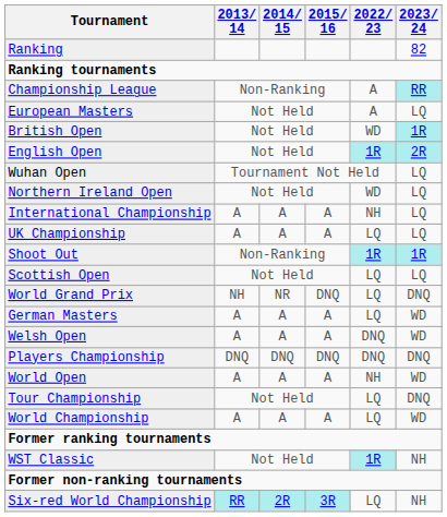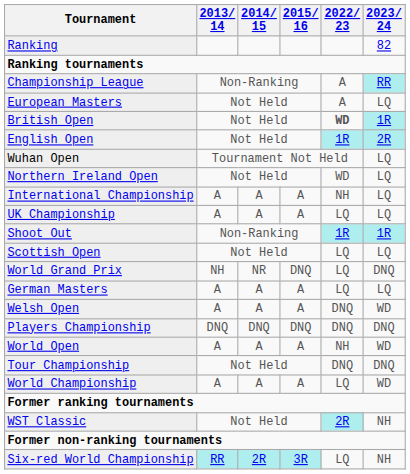 <table class="wikitable" style="font-size:85%;">
 <tr>
 <th>Tournament</th>
 <th><a href='#'>2013/<br>14</a></th>
 <th><a href='#'>2014/<br>15</a></th>
 <th><a href='#'>2015/<br>16</a></th>
 <th><a href='#'>2022/<br>23</a></th>
 <th><a href='#'>2023/<br>24</a></th>
 </tr>
 <tr>
 <td style="background:#EFEFEF;"><a href='#'>Ranking</a></td>
 <td align="center"></td>
 <td align="center"></td>
 <td align="center"></td>
 <td align="center"></td>
 <td align="center"><a href='#'>82</a></td>
 </tr>
 <tr>
 <td colspan="10"><strong>Ranking tournaments</strong></td>
 </tr>
 <tr>
 <td style="background:#EFEFEF;"><a href='#'>Championship League</a></td>
 <td align="center" colspan="3" style="color:#555555;">Non-Ranking</td>
 <td align="center" style="color:#555555;">A</td>
 <td align="center" style="background:#afeeee;"><a href='#'>RR</a></td>
 </tr>
 <tr>
 <td style="background:#EFEFEF;"><a href='#'>European Masters</a></td>
 <td align="center" colspan="3" style="color:#555555;">Not Held</td>
 <td align="center" style="color:#555555;">A</td>
 <td align="center" style="color:#555555;">LQ</td>
 </tr>
 <tr>
 <td style="background:#EFEFEF;"><a href='#'>British Open</a></td>
 <td align="center" colspan="3" style="color:#555555;">Not Held</td>
-<td align="center" style="color:#555555;">WD</td>
+<td align="center" style="color:#555555;"><strong>WD</strong></td>
 <td align="center" style="background:#afeeee;"><a href='#'>1R</a></td>
 </tr>
 <tr>
 <td style="background:#EFEFEF;"><a href='#'>English Open</a></td>
 <td align="center" colspan="3" style="color:#555555;">Not Held</td>
 <td align="center" style="background:#afeeee;"><a href='#'>1R</a></td>
 <td align="center" style="background:#afeeee;"><a href='#'>2R</a></td>
 </tr>
 <tr>
 <td style="background:#EFEFEF;">Wuhan Open</td>
 <td align="center" colspan="4" style="color:#555555;">Tournament Not Held</td>
 <td align="center" style="color:#555555;">LQ</td>
 </tr>
 <tr>
 <td style="background:#EFEFEF;"><a href='#'>Northern Ireland Open</a></td>
 <td align="center" colspan="3" style="color:#555555;">Not Held</td>
 <td align="center" style="color:#555555;">WD</td>
 <td align="center" style="color:#555555;">LQ</td>
 </tr>
 <tr>
 <td style="background:#EFEFEF;"><a href='#'>International Championship</a></td>
 <td align="center" style="color:#555555;">A</td>
 <td align="center" style="color:#555555;">A</td>
 <td align="center" style="color:#555555;">A</td>
 <td align="center" style="color:#555555;">NH</td>
 <td align="center" style="color:#555555;">LQ</td>
 </tr>
 <tr>
 <td style="background:#EFEFEF;"><a href='#'>UK Championship</a></td>
 <td align="center" style="color:#555555;">A</td>
 <td align="center" style="color:#555555;">A</td>
 <td align="center" style="color:#555555;">A</td>
 <td align="center" style="color:#555555;">LQ</td>
 <td align="center" style="color:#555555;">LQ</td>
 </tr>
 <tr>
 <td style="background:#EFEFEF;"><a href='#'>Shoot Out</a></td>
 <td align="center" colspan="3" style="color:#555555;">Non-Ranking</td>
 <td align="center" style="background:#afeeee;"><a href='#'>1R</a></td>
 <td align="center" style="background:#afeeee;"><a href='#'>1R</a></td>
 </tr>
 <tr>
 <td style="background:#EFEFEF;"><a href='#'>Scottish Open</a></td>
 <td align="center" colspan="3" style="color:#555555;">Not Held</td>
 <td align="center" style="color:#555555;">LQ</td>
 <td align="center" style="color:#555555;">LQ</td>
 </tr>
 <tr>
 <td style="background:#EFEFEF;"><a href='#'>World Grand Prix</a></td>
 <td align="center" style="color:#555555;">NH</td>
 <td align="center" style="color:#555555;">NR</td>
 <td align="center" style="color:#555555;">DNQ</td>
 <td align="center" style="color:#555555;">LQ</td>
 <td align="center" style="color:#555555;">DNQ</td>
 </tr>
 <tr>
 <td style="background:#EFEFEF;"><a href='#'>German Masters</a></td>
 <td align="center" style="color:#555555;">A</td>
 <td align="center" style="color:#555555;">A</td>
 <td align="center" style="color:#555555;">A</td>
 <td align="center" style="color:#555555;">LQ</td>
-<td align="center" style="color:#555555;">WD</td>
+<td align="center" style="color:#555555;">LQ</td>
 </tr>
 <tr>
 <td style="background:#EFEFEF;"><a href='#'>Welsh Open</a></td>
 <td align="center" style="color:#555555;">A</td>
 <td align="center" style="color:#555555;">A</td>
 <td align="center" style="color:#555555;">A</td>
 <td align="center" style="color:#555555;">DNQ</td>
 <td align="center" style="color:#555555;">WD</td>
 </tr>
 <tr>
 <td style="background:#EFEFEF;"><a href='#'>Players Championship</a></td>
 <td align="center" style="color:#555555;">DNQ</td>
 <td align="center" style="color:#555555;">DNQ</td>
 <td align="center" style="color:#555555;">DNQ</td>
 <td align="center" style="color:#555555;">DNQ</td>
 <td align="center" style="color:#555555;">DNQ</td>
 </tr>
 <tr>
 <td style="background:#EFEFEF;"><a href='#'>World Open</a></td>
 <td align="center" style="color:#555555;">A</td>
 <td align="center" style="color:#555555;">A</td>
 <td align="center" style="color:#555555;">A</td>
 <td align="center" style="color:#555555;">NH</td>
 <td align="center" style="color:#555555;">WD</td>
 </tr>
 <tr>
 <td style="background:#EFEFEF;"><a href='#'>Tour Championship</a></td>
 <td align="center" colspan="3" style="color:#555555;">Not Held</td>
-<td align="center" style="color:#555555;">LQ</td>
+<td align="center" style="color:#555555;">DNQ</td>
 <td align="center" style="color:#555555;">DNQ</td>
 </tr>
 <tr>
 <td style="background:#EFEFEF;"><a href='#'>World Championship</a></td>
 <td align="center" style="color:#555555;">A</td>
 <td align="center" style="color:#555555;">A</td>
 <td align="center" style="color:#555555;">A</td>
 <td align="center" style="color:#555555;">LQ</td>
 <td align="center" style="color:#555555;">WD</td>
 </tr>
 <tr>
 <td colspan="10"><strong>Former ranking tournaments</strong></td>
 </tr>
 <tr>
 <td style="background:#EFEFEF;"><a href='#'>WST Classic</a></td>
 <td align="center" colspan="3" style="color:#555555;">Not Held</td>
-<td align="center" style="background:#afeeee;"><a href='#'>1R</a></td>
+<td align="center" style="background:#afeeee;"><a href='#'>2R</a></td>
 <td align="center" style="color:#555555;">NH</td>
 </tr>
 <tr>
 <td colspan="10"><strong>Former non-ranking tournaments</strong></td>
 </tr>
 <tr>
 <td style="background:#EFEFEF;"><a href='#'>Six-red World Championship</a></td>
 <td align="center" style="background:#afeeee;"><a href='#'>RR</a></td>
 <td align="center" style="background:#afeeee;"><a href='#'>2R</a></td>
 <td align="center" style="background:#afeeee;"><a href='#'>3R</a></td>
 <td align="center" style="color:#555555;">LQ</td>
 <td align="center" style="color:#555555;">NH</td>
 </tr>
 </table>
